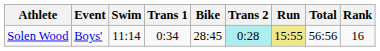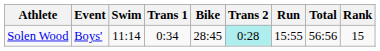 <table class="wikitable" border="1" style="font-size:90%">
 <tr>
 <th>Athlete</th>
 <th>Event</th>
 <th>Swim</th>
 <th>Trans 1</th>
 <th>Bike</th>
 <th>Trans 2</th>
 <th>Run</th>
 <th>Total</th>
 <th>Rank</th>
 </tr>
 <tr align=center>
 <td align=left><a href='#'>Solen Wood</a></td>
 <td align=left><a href='#'>Boys'</a></td>
 <td>11:14</td>
 <td>0:34</td>
 <td>28:45</td>
 <td style="background: paleturquoise;">0:28</td>
-<td style="background: khaki;">15:55</td>
+<td>15:55</td>
 <td>56:56</td>
-<td>16</td>
+<td>15</td>
 </tr>
 </table>
